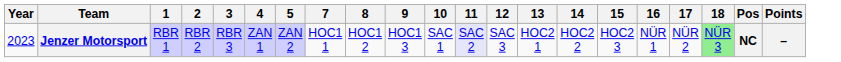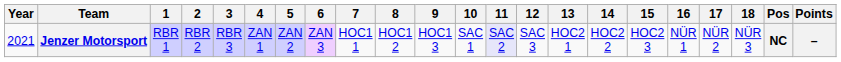 <table class="wikitable" style="text-align:center; font-size:85%">
 <tr>
 <th>Year</th>
 <th>Team</th>
 <th>1</th>
 <th>2</th>
 <th>3</th>
 <th>4</th>
 <th>5</th>
+<th>6</th>
 <th>7</th>
 <th>8</th>
 <th>9</th>
 <th>10</th>
 <th>11</th>
 <th>12</th>
 <th>13</th>
 <th>14</th>
 <th>15</th>
 <th>16</th>
 <th>17</th>
 <th>18</th>
 <th>Pos</th>
 <th>Points</th>
 </tr>
 <tr>
-<td><a href='#'>2023</a></td>
+<td><a href='#'>2021</a></td>
 <th nowrap><a href='#'>Jenzer Motorsport</a></th>
 <td style="background:#CFCFFF"><a href='#'>RBR<br>1</a><br></td>
 <td style="background:#CFCFFF"><a href='#'>RBR<br>2</a><br></td>
 <td style="background:#CFCFFF"><a href='#'>RBR<br>3</a><br></td>
 <td style="background:#CFCFFF"><a href='#'>ZAN<br>1</a><br></td>
 <td style="background:#CFCFFF"><a href='#'>ZAN<br>2</a><br></td>
+<td style="background:#EFCFFF"><a href='#'>ZAN<br>3</a><br></td>
 <td><a href='#'>HOC1<br>1</a></td>
 <td><a href='#'>HOC1<br>2</a></td>
 <td><a href='#'>HOC1<br>3</a></td>
 <td><a href='#'>SAC<br>1</a></td>
 <td style="background: lavender;"><a href='#'>SAC<br>2</a></td>
 <td><a href='#'>SAC<br>3</a></td>
 <td><a href='#'>HOC2<br>1</a></td>
 <td><a href='#'>HOC2<br>2</a></td>
 <td><a href='#'>HOC2<br>3</a></td>
 <td><a href='#'>NÜR<br>1</a></td>
 <td><a href='#'>NÜR<br>2</a></td>
-<td style="background: lightgreen;"><a href='#'>NÜR<br>3</a></td>
+<td><a href='#'>NÜR<br>3</a></td>
 <th>NC</th>
 <th>–</th>
 </tr>
 </table>
